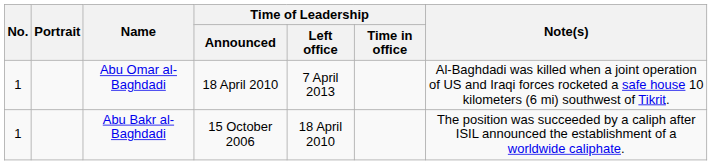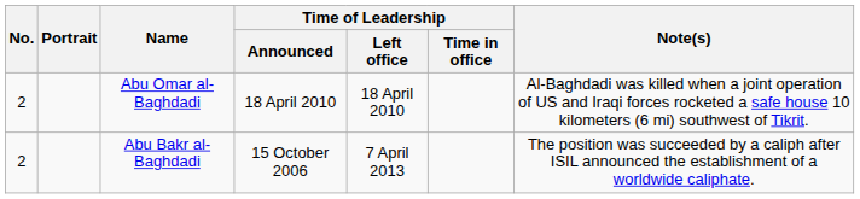 <table class="wikitable" style="text-align:center">
 <tr>
 <th rowspan="2">No.</th>
 <th rowspan="2">Portrait</th>
 <th rowspan="2">Name<br></th>
 <th colspan="3">Time of Leadership</th>
 <th rowspan="2" width="40%">Note(s)</th>
 </tr>
 <tr>
 <th>Announced</th>
 <th>Left office</th>
 <th>Time in office</th>
 </tr>
 <tr>
-<td>1</td>
+<td>2</td>
 <td></td>
 <td><a href='#'>Abu Omar al-Baghdadi</a><br><br></td>
 <td>18 April 2010</td>
-<td>7 April 2013</td>
+<td>18 April 2010</td>
 <td></td>
 <td>Al-Baghdadi was killed when a joint operation of US and Iraqi forces rocketed a <a href='#'>safe house</a> 10 kilometers (6 mi) southwest of <a href='#'>Tikrit</a>.</td>
 </tr>
 <tr>
-<td>1</td>
+<td>2</td>
 <td></td>
 <td><a href='#'>Abu Bakr al-Baghdadi</a><br><br></td>
 <td>15 October 2006</td>
-<td>18 April 2010</td>
+<td>7 April 2013</td>
 <td></td>
 <td>The position was succeeded by a caliph after ISIL announced the establishment of a <a href='#'>worldwide caliphate</a>.</td>
 </tr>
 </table>
